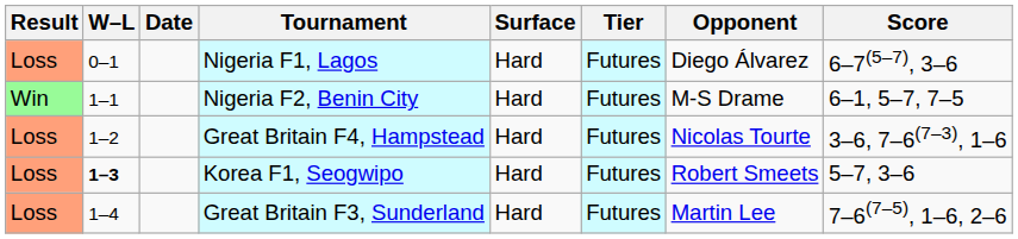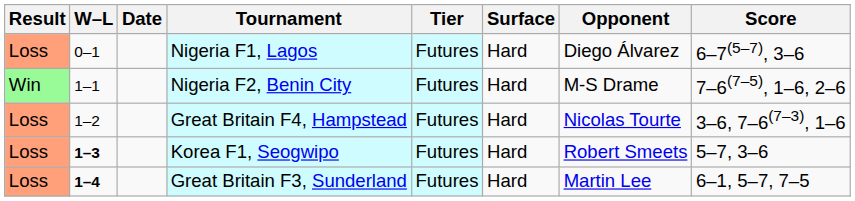 <table class="sortable wikitable">
 <tr>
 <th>Result</th>
 <th class="unsortable">W–L</th>
 <th>Date</th>
 <th>Tournament</th>
+<th>Tier</th>
 <th>Surface</th>
-<th>Tier</th>
 <th>Opponent</th>
 <th class="unsortable">Score</th>
 </tr>
 <tr>
 <td bgcolor=FFA07A>Loss</td>
 <td><small>0–1</small></td>
 <td></td>
 <td style="background:#cffcff;">Nigeria F1, <a href='#'>Lagos</a></td>
+<td style="background:#cffcff;">Futures</td>
 <td>Hard</td>
-<td style="background:#cffcff;">Futures</td>
 <td> Diego Álvarez</td>
 <td>6–7<sup>(5–7)</sup>, 3–6</td>
 </tr>
 <tr>
 <td bgcolor=98FB98>Win</td>
 <td><small>1–1</small></td>
 <td></td>
 <td style="background:#cffcff;">Nigeria F2, <a href='#'>Benin City</a></td>
+<td style="background:#cffcff;">Futures</td>
 <td>Hard</td>
-<td style="background:#cffcff;">Futures</td>
 <td> M-S Drame</td>
-<td>6–1, 5–7, 7–5</td>
+<td>7–6<sup>(7–5)</sup>, 1–6, 2–6</td>
 </tr>
 <tr>
 <td bgcolor=FFA07A>Loss</td>
 <td><small>1–2</small></td>
 <td></td>
 <td style="background:#cffcff;">Great Britain F4, <a href='#'>Hampstead</a></td>
+<td style="background:#cffcff;">Futures</td>
 <td>Hard</td>
-<td style="background:#cffcff;">Futures</td>
 <td> <a href='#'>Nicolas Tourte</a></td>
 <td>3–6, 7–6<sup>(7–3)</sup>, 1–6</td>
 </tr>
 <tr>
 <td bgcolor=FFA07A>Loss</td>
 <td><strong><small>1–3</small></strong></td>
 <td></td>
 <td style="background:#cffcff;">Korea F1, <a href='#'>Seogwipo</a></td>
+<td style="background:#cffcff;">Futures</td>
 <td>Hard</td>
-<td style="background:#cffcff;">Futures</td>
 <td> <a href='#'>Robert Smeets</a></td>
 <td>5–7, 3–6</td>
 </tr>
 <tr>
 <td bgcolor=FFA07A>Loss</td>
-<td><small>1–4</small></td>
+<td><strong><small>1–4</small></strong></td>
 <td></td>
 <td style="background:#cffcff;">Great Britain F3, <a href='#'>Sunderland</a></td>
+<td style="background:#cffcff;">Futures</td>
 <td>Hard</td>
-<td style="background:#cffcff;">Futures</td>
 <td> <a href='#'>Martin Lee</a></td>
-<td>7–6<sup>(7–5)</sup>, 1–6, 2–6</td>
+<td>6–1, 5–7, 7–5</td>
 </tr>
 </table>
